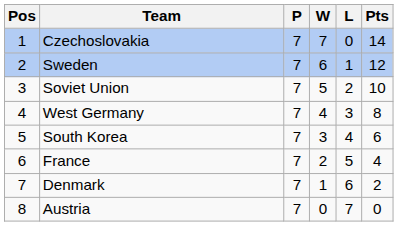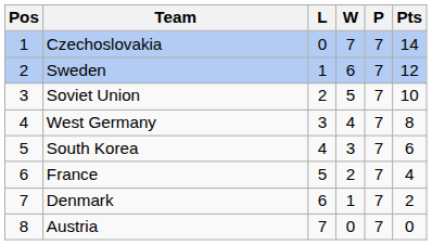 <table class="wikitable" style="font-size: 100%">
 <tr>
 <th width=15>Pos</th>
 <th width=250>Team</th>
+<th width=20>L</th>
+<th width=20>W</th>
 <th width=20>P</th>
-<th width=20>W</th>
-<th width=20>L</th>
 <th width=20>Pts</th>
 </tr>
 <tr align=center style="background: #b2ccf4;">
 <td>1</td>
 <td align="left"> Czechoslovakia</td>
+<td>0</td>
 <td>7</td>
 <td>7</td>
-<td>0</td>
 <td>14</td>
 </tr>
 <tr align=center style="background: #b2ccf4;">
 <td>2</td>
 <td align="left"> Sweden</td>
+<td>1</td>
+<td>6</td>
 <td>7</td>
-<td>6</td>
-<td>1</td>
 <td>12</td>
 </tr>
 <tr align=center>
 <td>3</td>
 <td align="left"> Soviet Union</td>
+<td>2</td>
+<td>5</td>
 <td>7</td>
-<td>5</td>
-<td>2</td>
 <td>10</td>
 </tr>
 <tr align=center>
 <td>4</td>
 <td align="left"> West Germany</td>
+<td>3</td>
+<td>4</td>
 <td>7</td>
-<td>4</td>
-<td>3</td>
 <td>8</td>
 </tr>
 <tr align=center>
 <td>5</td>
 <td align="left"> South Korea</td>
+<td>4</td>
+<td>3</td>
 <td>7</td>
-<td>3</td>
-<td>4</td>
 <td>6</td>
 </tr>
 <tr align=center>
 <td>6</td>
 <td align="left"> France</td>
+<td>5</td>
+<td>2</td>
 <td>7</td>
-<td>2</td>
-<td>5</td>
 <td>4</td>
 </tr>
 <tr align=center>
 <td>7</td>
 <td align="left"> Denmark</td>
+<td>6</td>
+<td>1</td>
 <td>7</td>
-<td>1</td>
-<td>6</td>
 <td>2</td>
 </tr>
 <tr align=center>
 <td>8</td>
 <td align="left"> Austria</td>
 <td>7</td>
 <td>0</td>
 <td>7</td>
 <td>0</td>
 </tr>
 </table>
